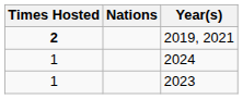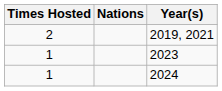 <table class="wikitable">
 <tr>
 <th>Times Hosted</th>
 <th>Nations</th>
 <th>Year(s)</th>
 </tr>
 <tr>
-<td align=center><strong>2</strong></td>
+<td align=center>2</td>
 <td></td>
 <td>2019, 2021</td>
 </tr>
 <tr>
 <td align=center>1</td>
 <td></td>
-<td>2024</td>
+<td>2023</td>
 </tr>
 <tr>
 <td align=center>1</td>
 <td></td>
-<td>2023</td>
+<td>2024</td>
 </tr>
 </table>
